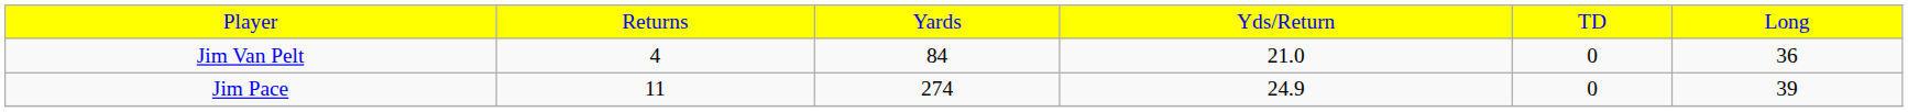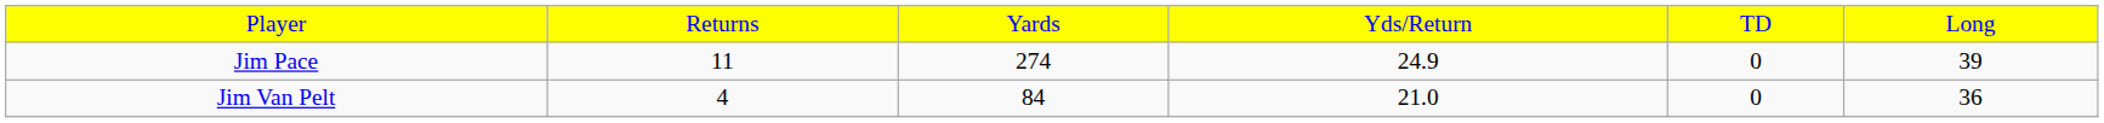 <table class="wikitable" width="90%">
 <tr align="center" style="background:yellow;color:blue;">
 <td>Player</td>
 <td>Returns</td>
 <td>Yards</td>
 <td>Yds/Return</td>
 <td>TD</td>
 <td>Long</td>
 </tr>
 <tr align="center" bgcolor="">
+<td><a href='#'>Jim Pace</a></td>
+<td>11</td>
+<td>274</td>
+<td>24.9</td>
+<td>0</td>
+<td>39</td>
+</tr>
+<tr align="center" bgcolor="">
 <td><a href='#'>Jim Van Pelt</a></td>
 <td>4</td>
 <td>84</td>
 <td>21.0</td>
 <td>0</td>
 <td>36</td>
 </tr>
-<tr align="center" bgcolor="">
-<td><a href='#'>Jim Pace</a></td>
-<td>11</td>
-<td>274</td>
-<td>24.9</td>
-<td>0</td>
-<td>39</td>
-</tr>
 <tr>
 </tr>
 </table>
